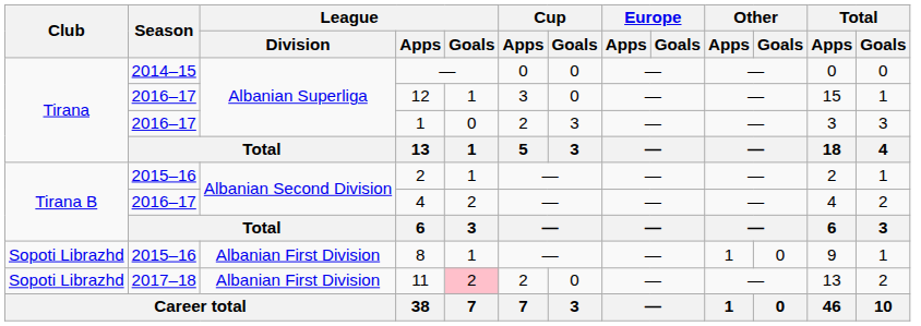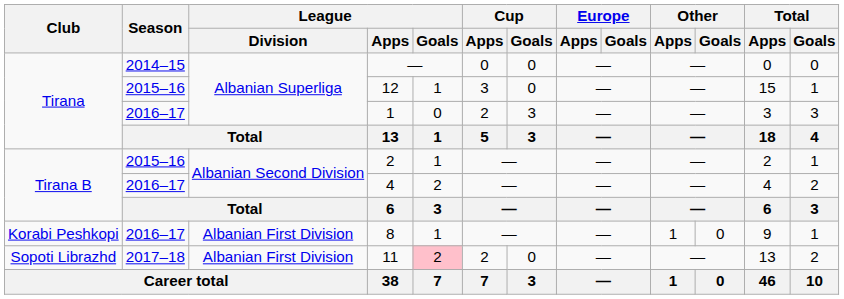 <table class="wikitable" style="text-align:center">
 <tr>
 <th rowspan="2">Club</th>
 <th rowspan="2">Season</th>
 <th colspan="3">League</th>
 <th colspan="2">Cup</th>
 <th colspan="2"><a href='#'>Europe</a></th>
 <th colspan="2">Other</th>
 <th colspan="2">Total</th>
 </tr>
 <tr>
 <th>Division</th>
 <th>Apps</th>
 <th>Goals</th>
 <th>Apps</th>
 <th>Goals</th>
 <th>Apps</th>
 <th>Goals</th>
 <th>Apps</th>
 <th>Goals</th>
 <th>Apps</th>
 <th>Goals</th>
 </tr>
 <tr>
 <td rowspan="4" valign="center"><a href='#'>Tirana</a></td>
 <td><a href='#'>2014–15</a></td>
 <td rowspan="3" valign="center"><a href='#'>Albanian Superliga</a></td>
 <td colspan="2">—</td>
 <td>0</td>
 <td>0</td>
 <td colspan="2">—</td>
 <td colspan="2">—</td>
 <td>0</td>
 <td>0</td>
 </tr>
 <tr>
-<td><a href='#'>2016–17</a></td>
+<td><a href='#'>2015–16</a></td>
 <td>12</td>
 <td>1</td>
 <td>3</td>
 <td>0</td>
 <td colspan="2">—</td>
 <td colspan="2">—</td>
 <td>15</td>
 <td>1</td>
 </tr>
 <tr>
 <td><a href='#'>2016–17</a></td>
 <td>1</td>
 <td>0</td>
 <td>2</td>
 <td>3</td>
 <td colspan="2">—</td>
 <td colspan="2">—</td>
 <td>3</td>
 <td>3</td>
 </tr>
 <tr>
 <th colspan="2">Total</th>
 <th>13</th>
 <th>1</th>
 <th>5</th>
 <th>3</th>
 <th colspan="2">—</th>
 <th colspan="2">—</th>
 <th>18</th>
 <th>4</th>
 </tr>
 <tr>
 <td rowspan="3" valign="center"><a href='#'>Tirana B</a></td>
 <td><a href='#'>2015–16</a></td>
 <td rowspan="2" valign="center"><a href='#'>Albanian Second Division</a></td>
 <td>2</td>
 <td>1</td>
 <td colspan="2">—</td>
 <td colspan="2">—</td>
 <td colspan="2">—</td>
 <td>2</td>
 <td>1</td>
 </tr>
 <tr>
 <td><a href='#'>2016–17</a></td>
 <td>4</td>
 <td>2</td>
 <td colspan="2">—</td>
 <td colspan="2">—</td>
 <td colspan="2">—</td>
 <td>4</td>
 <td>2</td>
 </tr>
 <tr>
 <th colspan="2" valign="center">Total</th>
 <th>6</th>
 <th>3</th>
 <th colspan="2">—</th>
 <th colspan="2">—</th>
 <th colspan="2">—</th>
 <th>6</th>
 <th>3</th>
 </tr>
 <tr>
-<td rowspan="1" valign="center"><a href='#'>Sopoti Librazhd</a></td>
-<td><a href='#'>2015–16</a></td>
+<td rowspan="1" valign="center"><a href='#'>Korabi Peshkopi</a></td>
+<td><a href='#'>2016–17</a></td>
 <td rowspan="1" valign="center"><a href='#'>Albanian First Division</a></td>
 <td>8</td>
 <td>1</td>
 <td colspan="2">—</td>
 <td colspan="2">—</td>
 <td>1</td>
 <td>0</td>
 <td>9</td>
 <td>1</td>
 </tr>
 <tr>
 <td rowspan="1" valign="center"><a href='#'>Sopoti Librazhd</a></td>
 <td><a href='#'>2017–18</a></td>
 <td rowspan="1" valign="center"><a href='#'>Albanian First Division</a></td>
 <td>11</td>
 <td style="background: pink;">2</td>
 <td>2</td>
 <td>0</td>
 <td colspan="2">—</td>
 <td colspan="2">—</td>
 <td>13</td>
 <td>2</td>
 </tr>
 <tr>
 <th colspan="3">Career total</th>
 <th>38</th>
 <th>7</th>
 <th>7</th>
 <th>3</th>
 <th colspan="2">—</th>
 <th>1</th>
 <th>0</th>
 <th>46</th>
 <th>10</th>
 </tr>
 </table>
